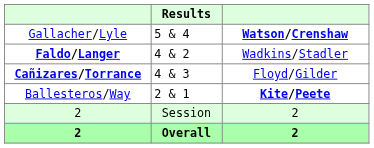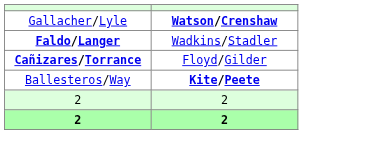 <table border="1" cellpadding="3" style="border-collapse:collapse; text-align:center;">
 <tr style="background:#dfd;">
 <th style="width:12em;"></th>
-<th style="width:5.5em;">Results</th>
 <th style="width:12em;"></th>
 </tr>
 <tr>
 <td><a href='#'>Gallacher</a>/<a href='#'>Lyle</a></td>
-<td align=left> 5 & 4</td>
 <td><strong><a href='#'>Watson</a>/<a href='#'>Crenshaw</a></strong></td>
 </tr>
 <tr>
 <td><strong><a href='#'>Faldo</a>/<a href='#'>Langer</a></strong></td>
-<td align=left> 4 & 2</td>
 <td><a href='#'>Wadkins</a>/<a href='#'>Stadler</a></td>
 </tr>
 <tr>
 <td><strong><a href='#'>Cañizares</a>/<a href='#'>Torrance</a></strong></td>
-<td align=left> 4 & 3</td>
 <td><a href='#'>Floyd</a>/<a href='#'>Gilder</a></td>
 </tr>
 <tr>
 <td><a href='#'>Ballesteros</a>/<a href='#'>Way</a></td>
-<td align=left> 2 & 1</td>
 <td><strong><a href='#'>Kite</a>/<a href='#'>Peete</a></strong></td>
 </tr>
 <tr style="background:#dfd;">
 <td>2</td>
-<td>Session</td>
 <td>2</td>
 </tr>
 <tr style="background:#afa;">
 <th>2</th>
-<th>Overall</th>
 <th>2</th>
 </tr>
 </table>
